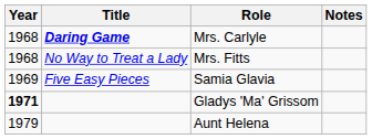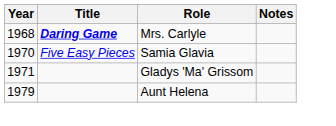 <table class="wikitable sortable">
 <tr>
 <th>Year</th>
 <th>Title</th>
 <th>Role</th>
 <th class="unsortable">Notes</th>
 </tr>
 <tr>
 <td>1968</td>
 <td><strong><em><a href='#'>Daring Game</a></em></strong></td>
 <td>Mrs. Carlyle</td>
 <td></td>
 </tr>
 <tr>
-<td>1968</td>
-<td><em><a href='#'>No Way to Treat a Lady</a></em></td>
-<td>Mrs. Fitts</td>
-<td></td>
-</tr>
-<tr>
-<td>1969</td>
+<td>1970</td>
 <td><em><a href='#'>Five Easy Pieces</a></em></td>
 <td>Samia Glavia</td>
 <td></td>
 </tr>
 <tr>
-<td><strong>1971</strong></td>
+<td>1971</td>
 <td><em></em></td>
 <td>Gladys 'Ma' Grissom</td>
 <td></td>
 </tr>
 <tr>
 <td>1979</td>
 <td><em></em></td>
 <td>Aunt Helena</td>
 <td></td>
 </tr>
 </table>
